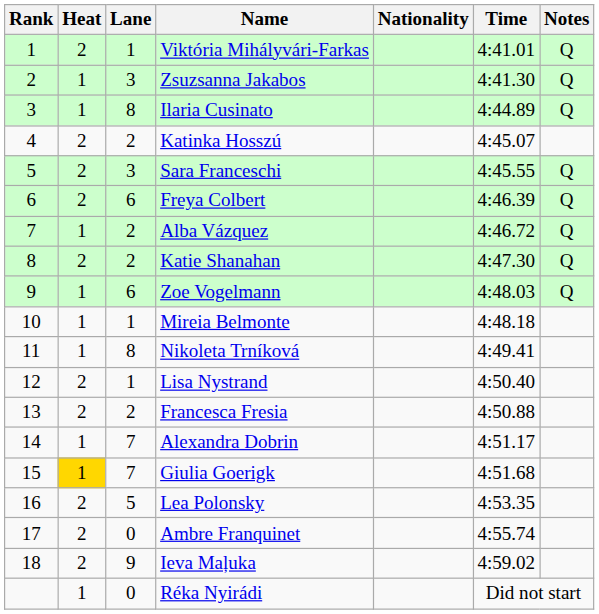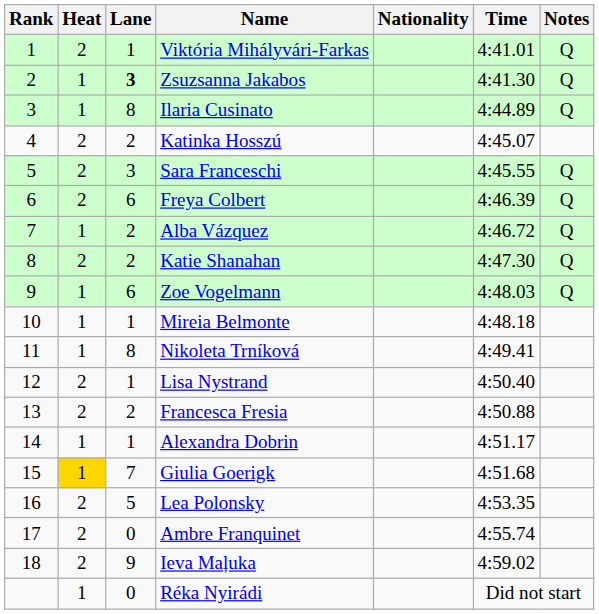 <table class="wikitable sortable" style="text-align:center">
 <tr>
 <th>Rank</th>
 <th>Heat</th>
 <th>Lane</th>
 <th>Name</th>
 <th>Nationality</th>
 <th>Time</th>
 <th>Notes</th>
 </tr>
 <tr bgcolor=ccffcc>
 <td>1</td>
 <td>2</td>
 <td>1</td>
 <td align=left><a href='#'>Viktória Mihályvári-Farkas</a></td>
 <td align=left></td>
 <td>4:41.01</td>
 <td>Q</td>
 </tr>
 <tr bgcolor=ccffcc>
 <td>2</td>
 <td>1</td>
-<td>3</td>
+<td><strong>3</strong></td>
 <td align=left><a href='#'>Zsuzsanna Jakabos</a></td>
 <td align=left></td>
 <td>4:41.30</td>
 <td>Q</td>
 </tr>
 <tr bgcolor=ccffcc>
 <td>3</td>
 <td>1</td>
 <td>8</td>
 <td align=left><a href='#'>Ilaria Cusinato</a></td>
 <td align=left></td>
 <td>4:44.89</td>
 <td>Q</td>
 </tr>
 <tr>
 <td>4</td>
 <td>2</td>
 <td>2</td>
 <td align=left><a href='#'>Katinka Hosszú</a></td>
 <td align=left></td>
 <td>4:45.07</td>
 <td></td>
 </tr>
 <tr bgcolor=ccffcc>
 <td>5</td>
 <td>2</td>
 <td>3</td>
 <td align=left><a href='#'>Sara Franceschi</a></td>
 <td align=left></td>
 <td>4:45.55</td>
 <td>Q</td>
 </tr>
 <tr bgcolor=ccffcc>
 <td>6</td>
 <td>2</td>
 <td>6</td>
 <td align=left><a href='#'>Freya Colbert</a></td>
 <td align=left></td>
 <td>4:46.39</td>
 <td>Q</td>
 </tr>
 <tr bgcolor=ccffcc>
 <td>7</td>
 <td>1</td>
 <td>2</td>
 <td align=left><a href='#'>Alba Vázquez</a></td>
 <td align=left></td>
 <td>4:46.72</td>
 <td>Q</td>
 </tr>
 <tr bgcolor=ccffcc>
 <td>8</td>
 <td>2</td>
 <td>2</td>
 <td align=left><a href='#'>Katie Shanahan</a></td>
 <td align=left></td>
 <td>4:47.30</td>
 <td>Q</td>
 </tr>
 <tr bgcolor=ccffcc>
 <td>9</td>
 <td>1</td>
 <td>6</td>
 <td align=left><a href='#'>Zoe Vogelmann</a></td>
 <td align=left></td>
 <td>4:48.03</td>
 <td>Q</td>
 </tr>
 <tr>
 <td>10</td>
 <td>1</td>
 <td>1</td>
 <td align=left><a href='#'>Mireia Belmonte</a></td>
 <td align=left></td>
 <td>4:48.18</td>
 <td></td>
 </tr>
 <tr>
 <td>11</td>
 <td>1</td>
 <td>8</td>
 <td align=left><a href='#'>Nikoleta Trníková</a></td>
 <td align=left></td>
 <td>4:49.41</td>
 <td></td>
 </tr>
 <tr>
 <td>12</td>
 <td>2</td>
 <td>1</td>
 <td align=left><a href='#'>Lisa Nystrand</a></td>
 <td align=left></td>
 <td>4:50.40</td>
 <td></td>
 </tr>
 <tr>
 <td>13</td>
 <td>2</td>
 <td>2</td>
 <td align=left><a href='#'>Francesca Fresia</a></td>
 <td align=left></td>
 <td>4:50.88</td>
 <td></td>
 </tr>
 <tr>
 <td>14</td>
 <td>1</td>
-<td>7</td>
+<td>1</td>
 <td align=left><a href='#'>Alexandra Dobrin</a></td>
 <td align=left></td>
 <td>4:51.17</td>
 <td></td>
 </tr>
 <tr>
 <td>15</td>
 <td style="background: gold;">1</td>
 <td>7</td>
 <td align=left><a href='#'>Giulia Goerigk</a></td>
 <td align=left></td>
 <td>4:51.68</td>
 <td></td>
 </tr>
 <tr>
 <td>16</td>
 <td>2</td>
 <td>5</td>
 <td align=left><a href='#'>Lea Polonsky</a></td>
 <td align=left></td>
 <td>4:53.35</td>
 <td></td>
 </tr>
 <tr>
 <td>17</td>
 <td>2</td>
 <td>0</td>
 <td align=left><a href='#'>Ambre Franquinet</a></td>
 <td align=left></td>
 <td>4:55.74</td>
 <td></td>
 </tr>
 <tr>
 <td>18</td>
 <td>2</td>
 <td>9</td>
 <td align=left><a href='#'>Ieva Maļuka</a></td>
 <td align=left></td>
 <td>4:59.02</td>
 <td></td>
 </tr>
 <tr>
 <td></td>
 <td>1</td>
 <td>0</td>
 <td align=left><a href='#'>Réka Nyirádi</a></td>
 <td align=left></td>
 <td colspan=2>Did not start</td>
 </tr>
 </table>
